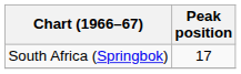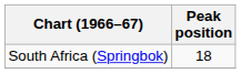 <table class="wikitable">
 <tr>
 <th>Chart (1966–67)</th>
 <th>Peak<br>position</th>
 </tr>
 <tr>
 <td>South Africa (<a href='#'>Springbok</a>)</td>
-<td style="text-align:center;">17</td>
+<td style="text-align:center;">18</td>
 </tr>
 <tr>
 </tr>
 </table>
